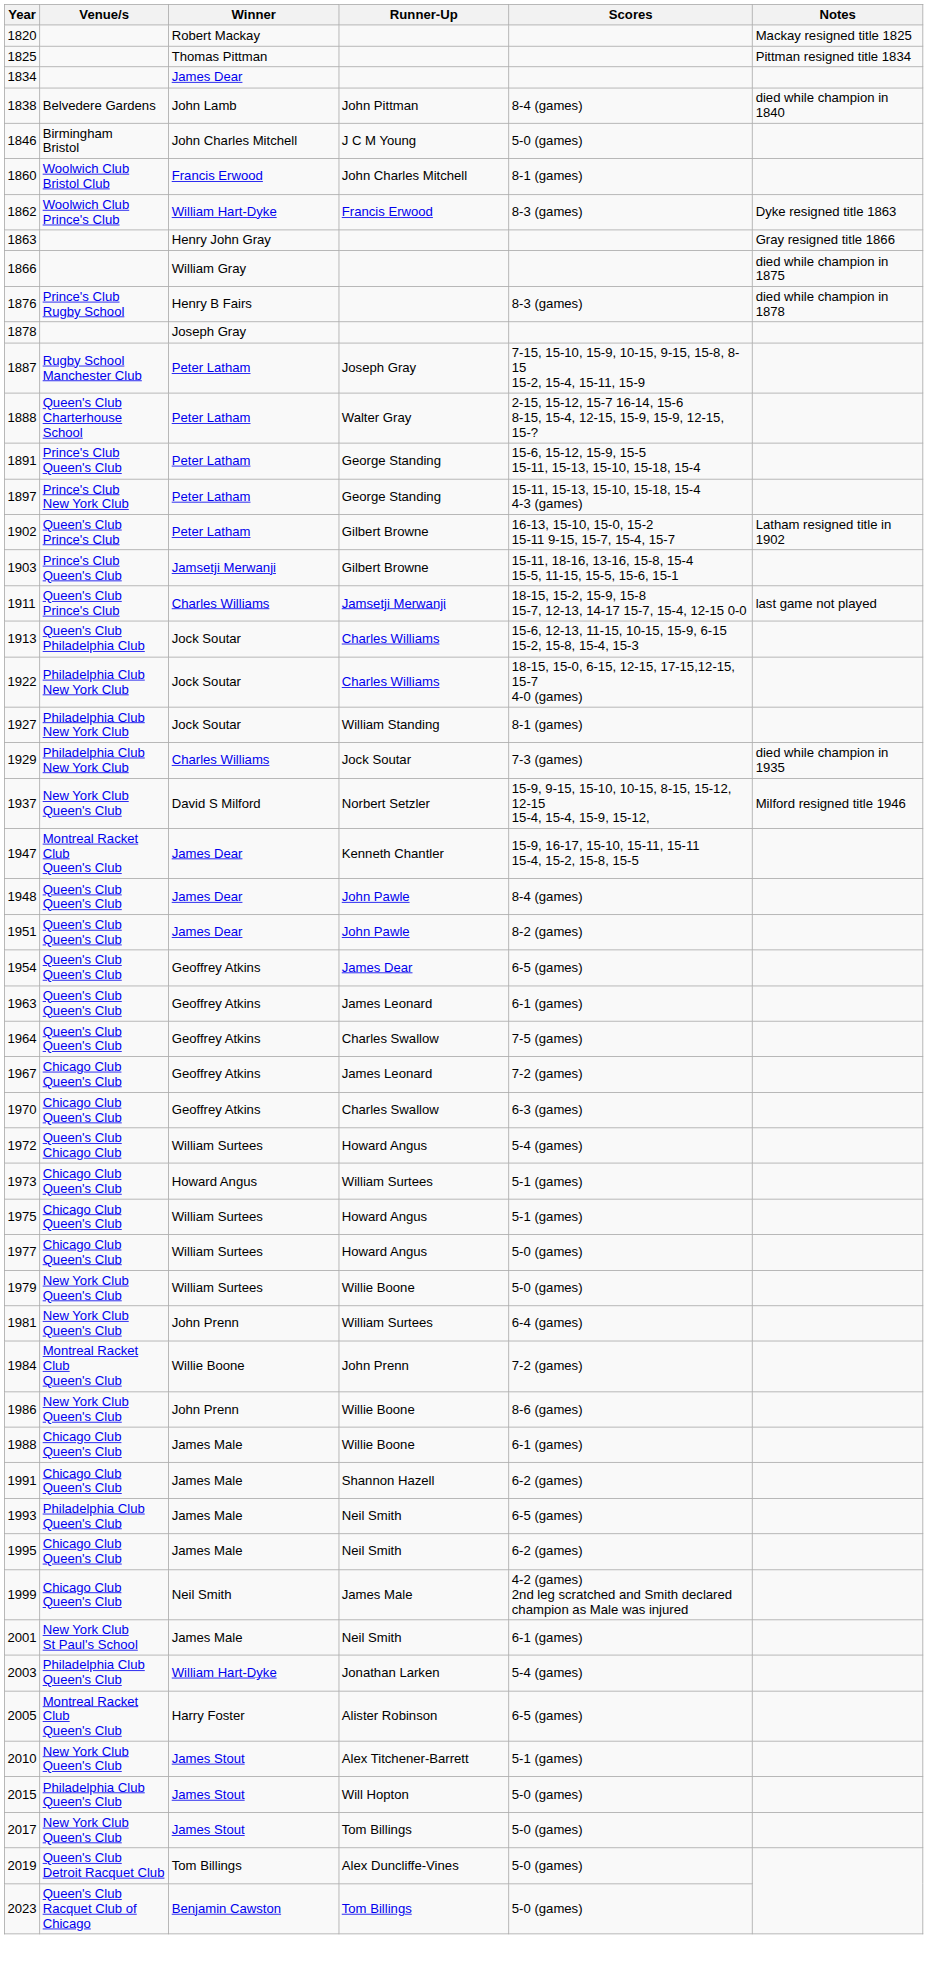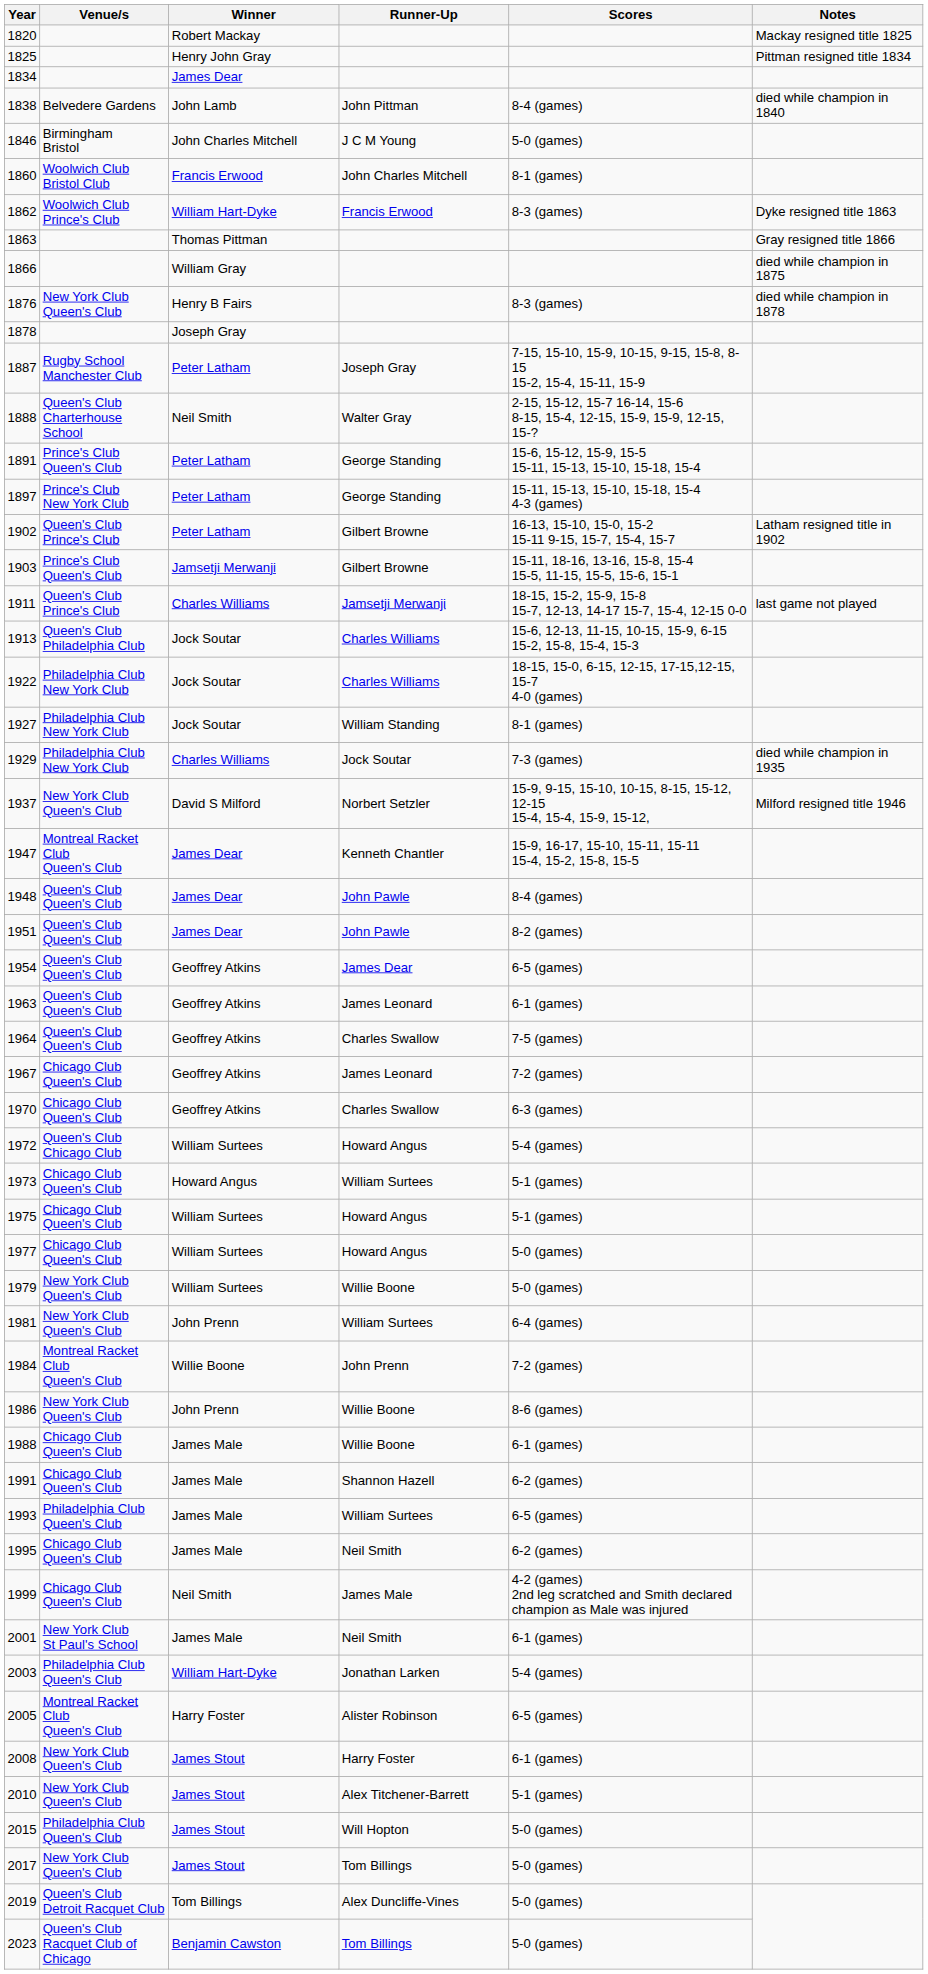 <table class="wikitable" style="font-size: 100%">
 <tr>
 <th width=25>Year</th>
 <th width=150>Venue/s</th>
 <th width=200>Winner</th>
 <th width=200>Runner-Up</th>
 <th width=290>Scores</th>
 <th width=200>Notes</th>
 </tr>
 <tr>
 <td>1820</td>
 <td></td>
 <td> Robert Mackay </td>
 <td></td>
 <td></td>
 <td>Mackay resigned title 1825</td>
 </tr>
 <tr>
 <td>1825</td>
 <td></td>
-<td> Thomas Pittman </td>
+<td> Henry John Gray </td>
 <td></td>
 <td></td>
 <td>Pittman resigned title 1834</td>
 </tr>
 <tr>
 <td>1834</td>
 <td></td>
 <td> <a href='#'>James Dear</a></td>
 <td></td>
 <td></td>
 <td></td>
 </tr>
 <tr>
 <td>1838</td>
 <td>Belvedere Gardens</td>
 <td> John Lamb </td>
 <td> John Pittman</td>
 <td>8-4 (games)</td>
 <td>died while champion in 1840</td>
 </tr>
 <tr>
 <td>1846</td>
 <td>Birmingham <br> Bristol</td>
 <td> John Charles Mitchell </td>
 <td> J C M Young</td>
 <td>5-0 (games)</td>
 <td></td>
 </tr>
 <tr>
 <td>1860</td>
 <td><a href='#'>Woolwich Club</a> <br><a href='#'>Bristol Club</a></td>
 <td> <a href='#'>Francis Erwood</a></td>
 <td> John Charles Mitchell</td>
 <td>8-1 (games)</td>
 <td></td>
 </tr>
 <tr>
 <td>1862</td>
 <td><a href='#'>Woolwich Club</a> <br><a href='#'>Prince's Club</a></td>
 <td> <a href='#'>William Hart-Dyke</a></td>
 <td> <a href='#'>Francis Erwood</a></td>
 <td>8-3 (games)</td>
 <td>Dyke resigned title 1863</td>
 </tr>
 <tr>
 <td>1863</td>
 <td></td>
-<td> Henry John Gray </td>
+<td> Thomas Pittman </td>
 <td></td>
 <td></td>
 <td>Gray resigned title 1866</td>
 </tr>
 <tr>
 <td>1866</td>
 <td></td>
 <td> William Gray </td>
 <td></td>
 <td></td>
 <td>died while champion in 1875</td>
 </tr>
 <tr>
 <td>1876</td>
-<td><a href='#'>Prince's Club</a><br><a href='#'>Rugby School</a></td>
+<td><a href='#'>New York Club</a><br><a href='#'>Queen's Club</a></td>
 <td> Henry B Fairs </td>
 <td></td>
 <td>8-3 (games)</td>
 <td>died while champion in 1878</td>
 </tr>
 <tr>
 <td>1878</td>
 <td></td>
 <td> Joseph Gray </td>
 <td></td>
 <td></td>
 <td></td>
 </tr>
 <tr>
 <td>1887</td>
 <td><a href='#'>Rugby School</a> <br><a href='#'>Manchester Club</a></td>
 <td> <a href='#'>Peter Latham</a></td>
 <td> Joseph Gray</td>
 <td>7-15, 15-10, 15-9, 10-15, 9-15, 15-8, 8-15  <br> 15-2, 15-4, 15-11, 15-9</td>
 <td></td>
 </tr>
 <tr>
 <td>1888</td>
 <td><a href='#'>Queen's Club</a><br><a href='#'>Charterhouse School</a></td>
-<td> <a href='#'>Peter Latham</a></td>
+<td> Neil Smith</td>
 <td> Walter Gray</td>
 <td>2-15, 15-12, 15-7 16-14, 15-6 <br>8-15, 15-4, 12-15, 15-9, 15-9, 12-15, 15-?</td>
 <td></td>
 </tr>
 <tr>
 <td>1891</td>
 <td><a href='#'>Prince's Club</a> <br><a href='#'>Queen's Club</a></td>
 <td> <a href='#'>Peter Latham</a></td>
 <td> George Standing</td>
 <td>15-6, 15-12, 15-9, 15-5<br>15-11, 15-13, 15-10, 15-18, 15-4</td>
 <td></td>
 </tr>
 <tr>
 <td>1897</td>
 <td><a href='#'>Prince's Club</a> <br><a href='#'>New York Club</a></td>
 <td> <a href='#'>Peter Latham</a></td>
 <td> George Standing</td>
 <td>15-11, 15-13, 15-10, 15-18, 15-4 <br> 4-3 (games)</td>
 <td></td>
 </tr>
 <tr>
 <td>1902</td>
 <td><a href='#'>Queen's Club</a><br><a href='#'>Prince's Club</a></td>
 <td> <a href='#'>Peter Latham</a></td>
 <td> Gilbert Browne</td>
 <td>16-13, 15-10, 15-0, 15-2<br>15-11 9-15, 15-7, 15-4, 15-7</td>
 <td>Latham resigned title in 1902</td>
 </tr>
 <tr>
 <td>1903</td>
 <td><a href='#'>Prince's Club</a> <br><a href='#'>Queen's Club</a></td>
 <td> <a href='#'>Jamsetji Merwanji</a></td>
 <td> Gilbert Browne</td>
 <td>15-11, 18-16, 13-16, 15-8, 15-4  <br> 15-5, 11-15, 15-5, 15-6, 15-1</td>
 <td></td>
 </tr>
 <tr>
 <td>1911</td>
 <td><a href='#'>Queen's Club</a> <br><a href='#'>Prince's Club</a></td>
 <td> <a href='#'>Charles Williams</a></td>
 <td> <a href='#'>Jamsetji Merwanji</a></td>
 <td>18-15, 15-2, 15-9, 15-8 <br> 15-7, 12-13, 14-17 15-7, 15-4, 12-15 0-0</td>
 <td>last game not played</td>
 </tr>
 <tr>
 <td>1913</td>
 <td><a href='#'>Queen's Club</a><br><a href='#'>Philadelphia Club</a></td>
 <td> Jock Soutar </td>
 <td> <a href='#'>Charles Williams</a></td>
 <td>15-6, 12-13, 11-15, 10-15, 15-9, 6-15 <br>15-2, 15-8, 15-4, 15-3</td>
 <td></td>
 </tr>
 <tr>
 <td>1922</td>
 <td><a href='#'>Philadelphia Club</a><br><a href='#'>New York Club</a></td>
 <td> Jock Soutar </td>
 <td> <a href='#'>Charles Williams</a></td>
 <td>18-15, 15-0, 6-15, 12-15, 17-15,12-15, 15-7 <br>4-0 (games)</td>
 <td></td>
 </tr>
 <tr>
 <td>1927</td>
 <td><a href='#'>Philadelphia Club</a><br><a href='#'>New York Club</a></td>
 <td> Jock Soutar</td>
 <td> William Standing</td>
 <td>8-1 (games)</td>
 <td></td>
 </tr>
 <tr>
 <td>1929</td>
 <td><a href='#'>Philadelphia Club</a><br><a href='#'>New York Club</a></td>
 <td> <a href='#'>Charles Williams</a></td>
 <td> Jock Soutar</td>
 <td>7-3 (games)</td>
 <td>died while champion in 1935 </td>
 </tr>
 <tr>
 <td>1937</td>
 <td><a href='#'>New York Club</a> <br><a href='#'>Queen's Club</a></td>
 <td> David S Milford </td>
 <td> Norbert Setzler</td>
 <td>15-9, 9-15, 15-10, 10-15, 8-15, 15-12, 12-15<br>15-4, 15-4, 15-9, 15-12,</td>
 <td>Milford resigned title 1946</td>
 </tr>
 <tr>
 <td>1947</td>
 <td><a href='#'>Montreal Racket Club</a><br><a href='#'>Queen's Club</a></td>
 <td> <a href='#'>James Dear</a></td>
 <td> Kenneth Chantler</td>
 <td>15-9, 16-17, 15-10, 15-11, 15-11 <br>15-4, 15-2, 15-8, 15-5</td>
 <td></td>
 </tr>
 <tr>
 <td>1948</td>
 <td><a href='#'>Queen's Club</a><br><a href='#'>Queen's Club</a></td>
 <td> <a href='#'>James Dear</a></td>
 <td> <a href='#'>John Pawle</a></td>
 <td>8-4 (games)</td>
 <td></td>
 </tr>
 <tr>
 <td>1951</td>
 <td><a href='#'>Queen's Club</a><br><a href='#'>Queen's Club</a></td>
 <td> <a href='#'>James Dear</a></td>
 <td> <a href='#'>John Pawle</a></td>
 <td>8-2 (games)</td>
 <td></td>
 </tr>
 <tr>
 <td>1954</td>
 <td><a href='#'>Queen's Club</a><br><a href='#'>Queen's Club</a></td>
 <td> Geoffrey Atkins</td>
 <td> <a href='#'>James Dear</a></td>
 <td>6-5 (games)</td>
 <td></td>
 </tr>
 <tr>
 <td>1963</td>
 <td><a href='#'>Queen's Club</a><br><a href='#'>Queen's Club</a></td>
 <td> Geoffrey Atkins</td>
 <td> James Leonard</td>
 <td>6-1 (games)</td>
 <td></td>
 </tr>
 <tr>
 <td>1964</td>
 <td><a href='#'>Queen's Club</a><br><a href='#'>Queen's Club</a></td>
 <td> Geoffrey Atkins</td>
 <td> Charles Swallow</td>
 <td>7-5 (games)</td>
 <td></td>
 </tr>
 <tr>
 <td>1967</td>
 <td><a href='#'>Chicago Club</a><br><a href='#'>Queen's Club</a></td>
 <td> Geoffrey Atkins</td>
 <td> James Leonard</td>
 <td>7-2 (games)</td>
 <td></td>
 </tr>
 <tr>
 <td>1970</td>
 <td><a href='#'>Chicago Club</a><br><a href='#'>Queen's Club</a></td>
 <td> Geoffrey Atkins</td>
 <td> Charles Swallow</td>
 <td>6-3 (games)</td>
 <td></td>
 </tr>
 <tr>
 <td>1972</td>
 <td><a href='#'>Queen's Club</a><br><a href='#'>Chicago Club</a></td>
 <td> William Surtees</td>
 <td> Howard Angus</td>
 <td>5-4 (games)</td>
 <td></td>
 </tr>
 <tr>
 <td>1973</td>
 <td><a href='#'>Chicago Club</a><br><a href='#'>Queen's Club</a></td>
 <td> Howard Angus</td>
 <td> William Surtees</td>
 <td>5-1 (games)</td>
 <td></td>
 </tr>
 <tr>
 <td>1975</td>
 <td><a href='#'>Chicago Club</a><br><a href='#'>Queen's Club</a></td>
 <td> William Surtees</td>
 <td> Howard Angus</td>
 <td>5-1 (games)</td>
 <td></td>
 </tr>
 <tr>
 <td>1977</td>
 <td><a href='#'>Chicago Club</a><br><a href='#'>Queen's Club</a></td>
 <td> William Surtees</td>
 <td> Howard Angus</td>
 <td>5-0 (games)</td>
 <td></td>
 </tr>
 <tr>
 <td>1979</td>
 <td><a href='#'>New York Club</a><br><a href='#'>Queen's Club</a></td>
 <td> William Surtees</td>
 <td> Willie Boone</td>
 <td>5-0 (games)</td>
 <td></td>
 </tr>
 <tr>
 <td>1981</td>
 <td><a href='#'>New York Club</a><br><a href='#'>Queen's Club</a></td>
 <td> John Prenn</td>
 <td> William Surtees</td>
 <td>6-4 (games)</td>
 <td></td>
 </tr>
 <tr>
 <td>1984</td>
 <td><a href='#'>Montreal Racket Club</a><br><a href='#'>Queen's Club</a></td>
 <td> Willie Boone</td>
 <td> John Prenn</td>
 <td>7-2 (games)</td>
 <td></td>
 </tr>
 <tr>
 <td>1986</td>
 <td><a href='#'>New York Club</a><br><a href='#'>Queen's Club</a></td>
 <td> John Prenn</td>
 <td> Willie Boone</td>
 <td>8-6 (games)</td>
 <td></td>
 </tr>
 <tr>
 <td>1988</td>
 <td><a href='#'>Chicago Club</a><br><a href='#'>Queen's Club</a></td>
 <td> James Male</td>
 <td> Willie Boone</td>
 <td>6-1 (games)</td>
 <td></td>
 </tr>
 <tr>
 <td>1991</td>
 <td><a href='#'>Chicago Club</a><br><a href='#'>Queen's Club</a></td>
 <td> James Male</td>
 <td> Shannon Hazell</td>
 <td>6-2 (games)</td>
 <td></td>
 </tr>
 <tr>
 <td>1993</td>
 <td><a href='#'>Philadelphia Club</a><br><a href='#'>Queen's Club</a></td>
 <td> James Male</td>
-<td> Neil Smith</td>
+<td> William Surtees</td>
 <td>6-5 (games)</td>
 <td></td>
 </tr>
 <tr>
 <td>1995</td>
 <td><a href='#'>Chicago Club</a><br><a href='#'>Queen's Club</a></td>
 <td> James Male</td>
 <td> Neil Smith</td>
 <td>6-2 (games)</td>
 <td></td>
 </tr>
 <tr>
 <td>1999</td>
 <td><a href='#'>Chicago Club</a><br><a href='#'>Queen's Club</a></td>
 <td> Neil Smith</td>
 <td> James Male</td>
 <td>4-2 (games)<br> 2nd leg scratched and Smith declared champion as Male was injured</td>
 <td></td>
 </tr>
 <tr>
 <td>2001</td>
 <td><a href='#'>New York Club</a><br><a href='#'>St Paul's School</a></td>
 <td> James Male</td>
 <td> Neil Smith</td>
 <td>6-1 (games)</td>
 <td></td>
 </tr>
 <tr>
 <td>2003</td>
 <td><a href='#'>Philadelphia Club</a><br><a href='#'>Queen's Club</a></td>
 <td> <a href='#'>William Hart-Dyke</a></td>
 <td> Jonathan Larken</td>
 <td>5-4 (games)</td>
 <td></td>
 </tr>
 <tr>
 <td>2005</td>
 <td><a href='#'>Montreal Racket Club</a><br><a href='#'>Queen's Club</a></td>
 <td> Harry Foster</td>
 <td> Alister Robinson</td>
 <td>6-5 (games)</td>
 <td></td>
 </tr>
 <tr>
+<td>2008</td>
+<td><a href='#'>New York Club</a><br><a href='#'>Queen's Club</a></td>
+<td> <a href='#'>James Stout</a></td>
+<td> Harry Foster</td>
+<td>6-1 (games)</td>
+<td></td>
+</tr>
+<tr>
 <td>2010</td>
 <td><a href='#'>New York Club</a><br><a href='#'>Queen's Club</a></td>
 <td> <a href='#'>James Stout</a></td>
 <td> Alex Titchener-Barrett</td>
 <td>5-1 (games)</td>
 <td></td>
 </tr>
 <tr>
 <td>2015</td>
 <td><a href='#'>Philadelphia Club</a><br><a href='#'>Queen's Club</a></td>
 <td> <a href='#'>James Stout</a></td>
 <td> Will Hopton</td>
 <td>5-0 (games)</td>
 <td></td>
 </tr>
 <tr>
 <td>2017</td>
 <td><a href='#'>New York Club</a><br><a href='#'>Queen's Club</a></td>
 <td> <a href='#'>James Stout</a></td>
 <td> Tom Billings</td>
 <td>5-0 (games)</td>
 <td></td>
 </tr>
 <tr>
 <td>2019</td>
 <td><a href='#'>Queen's Club</a><br> <a href='#'>Detroit Racquet Club</a></td>
 <td> Tom Billings</td>
 <td> Alex Duncliffe-Vines</td>
 <td>5-0 (games)</td>
 </tr>
 <tr>
 <td>2023</td>
 <td><a href='#'>Queen's Club</a><br> <a href='#'>Racquet Club of Chicago</a></td>
 <td> <a href='#'>Benjamin Cawston</a></td>
 <td> <a href='#'>Tom Billings</a></td>
 <td>5-0 (games)</td>
 </tr>
 </table>
